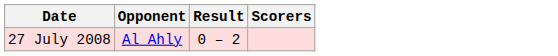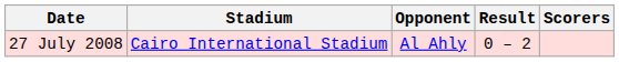 <table class="wikitable" style="text-align:center">
 <tr style="background:#f0f6ff;">
 <th>Date</th>
+<th>Stadium</th>
 <th>Opponent</th>
 <th>Result</th>
 <th>Scorers</th>
 </tr>
 <tr bgcolor="#ffdddd">
 <td>27 July 2008</td>
+<td><a href='#'>Cairo International Stadium</a></td>
 <td><a href='#'>Al Ahly</a></td>
 <td>0 – 2</td>
 <td></td>
 </tr>
 </table>
